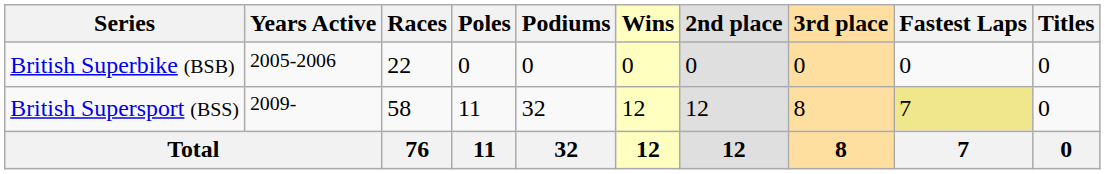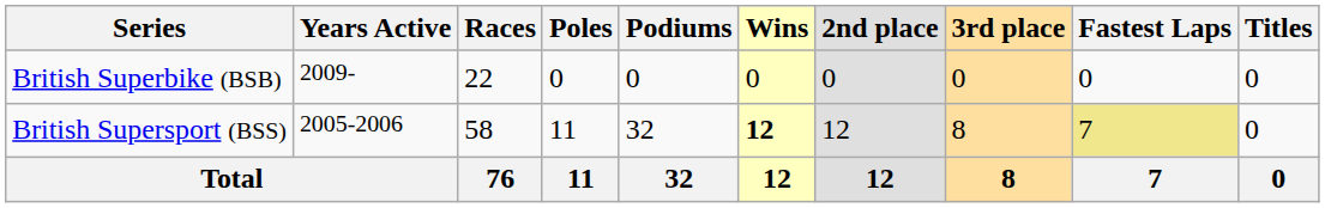 <table class="wikitable">
 <tr>
 <th colspan=2>Series</th>
 <th>Years Active</th>
 <th>Races</th>
 <th>Poles</th>
 <th>Podiums</th>
 <td style="background:#ffffbf;"><strong>Wins</strong></td>
 <td style="background:#DFDFDF;"><strong>2nd place</strong></td>
 <td style="background:#FFDF9F;"><strong>3rd place</strong></td>
 <th>Fastest Laps</th>
 <th>Titles</th>
 </tr>
 <tr>
 <td colspan=2><a href='#'>British Superbike</a> <small>(BSB)</small></td>
-<td><sup>2005-2006</sup></td>
+<td><sup>2009-</sup></td>
 <td>22</td>
 <td>0</td>
 <td>0</td>
 <td style="background:#ffffbf;">0</td>
 <td style="background:#DFDFDF;">0</td>
 <td style="background:#FFDF9F;">0</td>
 <td>0</td>
 <td>0</td>
 </tr>
 <tr>
 <td colspan=2><a href='#'>British Supersport</a> <small>(BSS)</small></td>
-<td><sup>2009-</sup></td>
+<td><sup>2005-2006</sup></td>
 <td>58</td>
 <td>11</td>
 <td>32</td>
-<td style="background:#ffffbf;">12</td>
+<td style="background:#ffffbf;"><strong>12</strong></td>
 <td style="background:#DFDFDF;">12</td>
 <td style="background:#FFDF9F;">8</td>
 <td style="background: khaki;">7</td>
 <td>0</td>
 </tr>
 <tr>
 <th colspan=3>Total</th>
 <th>76</th>
 <th>11</th>
 <th>32</th>
 <th style="background:#FFFFBF;">12</th>
 <th style="background:#DFDFDF;">12</th>
 <th style="background:#FFDF9F;">8</th>
 <th>7</th>
 <th>0</th>
 </tr>
 </table>
